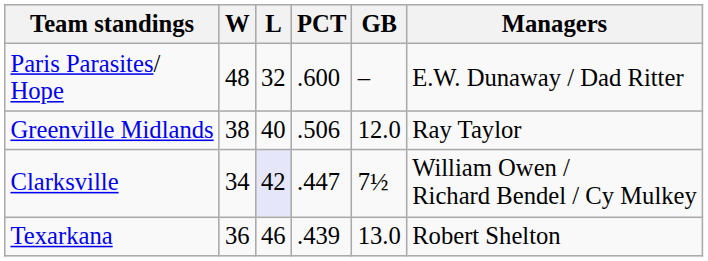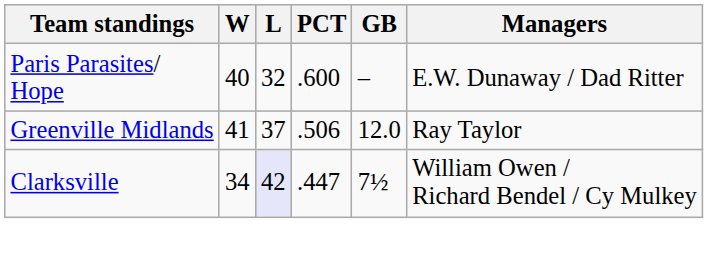 <table class="wikitable">
 <tr>
 <th>Team standings</th>
 <th>W</th>
 <th>L</th>
 <th>PCT</th>
 <th>GB</th>
 <th>Managers</th>
 </tr>
 <tr>
 <td><a href='#'>Paris Parasites</a>/<br><a href='#'>Hope</a></td>
-<td>48</td>
+<td>40</td>
 <td>32</td>
 <td>.600</td>
 <td>–</td>
 <td>E.W. Dunaway / Dad Ritter</td>
 </tr>
 <tr>
 <td><a href='#'>Greenville Midlands</a></td>
-<td>38</td>
-<td>40</td>
+<td>41</td>
+<td>37</td>
 <td>.506</td>
 <td>12.0</td>
 <td>Ray Taylor</td>
 </tr>
 <tr>
 <td><a href='#'>Clarksville</a></td>
 <td>34</td>
 <td style="background: lavender;">42</td>
 <td>.447</td>
 <td>7½</td>
 <td>William Owen /<br> Richard Bendel / Cy Mulkey</td>
 </tr>
-<tr>
-<td><a href='#'>Texarkana</a></td>
-<td>36</td>
-<td>46</td>
-<td>.439</td>
-<td>13.0</td>
-<td>Robert Shelton</td>
-</tr>
 </table>
